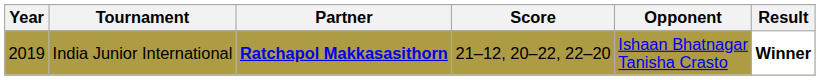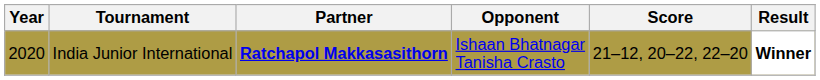 <table class="sortable wikitable" style="font-size: 90%;">
 <tr>
 <th>Year</th>
 <th>Tournament</th>
 <th>Partner</th>
+<th>Opponent</th>
 <th>Score</th>
-<th>Opponent</th>
 <th>Result</th>
 </tr>
 <tr style="background:#AE9C45">
-<td align="center">2019</td>
+<td align="center">2020</td>
 <td align="left">India Junior International</td>
 <td align="left"><strong> <a href='#'>Ratchapol Makkasasithorn</a></strong></td>
+<td align="left"> <a href='#'>Ishaan Bhatnagar</a><br> <a href='#'>Tanisha Crasto</a></td>
 <td align="left">21–12, 20–22, 22–20</td>
-<td align="left"> <a href='#'>Ishaan Bhatnagar</a><br> <a href='#'>Tanisha Crasto</a></td>
 <td style="text-align:left; background:white"> <strong>Winner</strong></td>
 </tr>
 </table>
